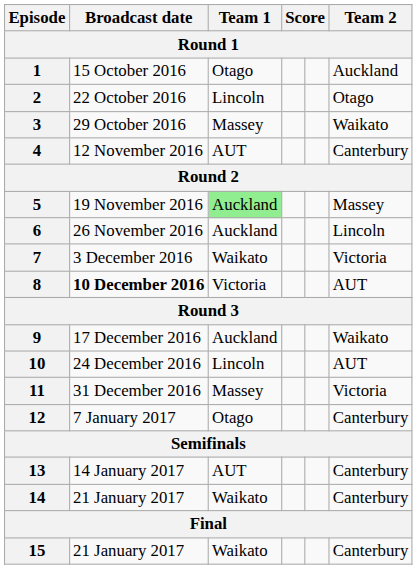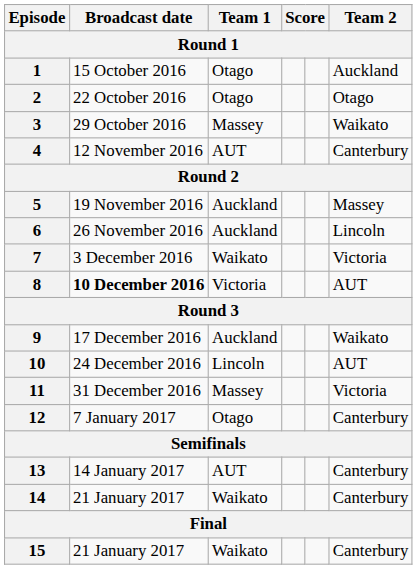 <table class="wikitable">
 <tr>
 <th>Episode</th>
 <th>Broadcast date</th>
 <th>Team 1</th>
 <th colspan=2>Score</th>
 <th>Team 2</th>
 </tr>
 <tr>
 <th colspan=6>Round 1</th>
 </tr>
 <tr>
 <th>1</th>
 <td>15 October 2016</td>
 <td>Otago</td>
 <td></td>
 <td></td>
 <td>Auckland</td>
 </tr>
 <tr>
 <th>2</th>
 <td>22 October 2016</td>
-<td>Lincoln</td>
+<td>Otago</td>
 <td></td>
 <td></td>
 <td>Otago</td>
 </tr>
 <tr>
 <th>3</th>
 <td>29 October 2016</td>
 <td>Massey</td>
 <td></td>
 <td></td>
 <td>Waikato</td>
 </tr>
 <tr>
 <th>4</th>
 <td>12 November 2016</td>
 <td>AUT</td>
 <td></td>
 <td></td>
 <td>Canterbury</td>
 </tr>
 <tr>
 <th colspan=6>Round 2</th>
 </tr>
 <tr>
 <th>5</th>
 <td>19 November 2016</td>
-<td style="background: lightgreen;">Auckland</td>
+<td>Auckland</td>
 <td></td>
 <td></td>
 <td>Massey</td>
 </tr>
 <tr>
 <th>6</th>
 <td>26 November 2016</td>
 <td>Auckland</td>
 <td></td>
 <td></td>
 <td>Lincoln</td>
 </tr>
 <tr>
 <th>7</th>
 <td>3 December 2016</td>
 <td>Waikato</td>
 <td></td>
 <td></td>
 <td>Victoria</td>
 </tr>
 <tr>
 <th>8</th>
 <td><strong>10 December 2016</strong></td>
 <td>Victoria</td>
 <td></td>
 <td></td>
 <td>AUT</td>
 </tr>
 <tr>
 <th colspan=6>Round 3</th>
 </tr>
 <tr>
 <th>9</th>
 <td>17 December 2016</td>
 <td>Auckland</td>
 <td></td>
 <td></td>
 <td>Waikato</td>
 </tr>
 <tr>
 <th>10</th>
 <td>24 December 2016</td>
 <td>Lincoln</td>
 <td></td>
 <td></td>
 <td>AUT</td>
 </tr>
 <tr>
 <th>11</th>
 <td>31 December 2016</td>
 <td>Massey</td>
 <td></td>
 <td></td>
 <td>Victoria</td>
 </tr>
 <tr>
 <th>12</th>
 <td>7 January 2017</td>
 <td>Otago</td>
 <td></td>
 <td></td>
 <td>Canterbury</td>
 </tr>
 <tr>
 <th colspan=6>Semifinals</th>
 </tr>
 <tr>
 <th>13</th>
 <td>14 January 2017</td>
 <td>AUT</td>
 <td></td>
 <td></td>
 <td>Canterbury</td>
 </tr>
 <tr>
 <th>14</th>
 <td>21 January 2017</td>
 <td>Waikato</td>
 <td></td>
 <td></td>
 <td>Canterbury</td>
 </tr>
 <tr>
 <th colspan=6>Final</th>
 </tr>
 <tr>
 <th>15</th>
 <td>21 January 2017</td>
 <td>Waikato</td>
 <td></td>
 <td></td>
 <td>Canterbury</td>
 </tr>
 </table>
